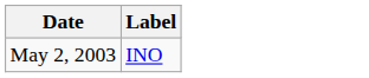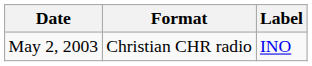 <table class="wikitable sortable plainrowheaders">
 <tr>
 <th scope="col">Date</th>
+<th scope="col">Format</th>
 <th scope="col">Label</th>
 </tr>
 <tr>
 <td>May 2, 2003</td>
+<td>Christian CHR radio</td>
 <td><a href='#'>INO</a></td>
 </tr>
 </table>
